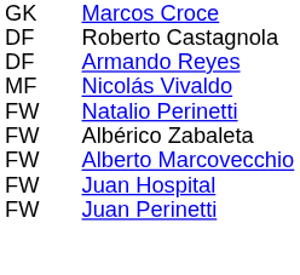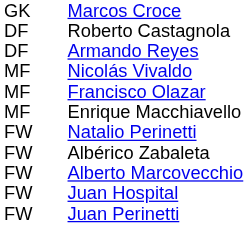 <table style="font-size:90%; margin:0.2em auto;" cellspacing="0" cellpadding="0">
 <tr>
 <th width="25"></th>
 <th width="25"></th>
 </tr>
 <tr>
 <td>GK</td>
 <td></td>
 <td> <a href='#'>Marcos Croce</a></td>
 </tr>
 <tr>
 <td>DF</td>
 <td></td>
 <td> Roberto Castagnola</td>
 </tr>
 <tr>
 <td>DF</td>
 <td></td>
 <td> <a href='#'>Armando Reyes</a></td>
 </tr>
 <tr>
 <td>MF</td>
 <td></td>
 <td> <a href='#'>Nicolás Vivaldo</a></td>
+</tr>
+<tr>
+<td>MF</td>
+<td></td>
+<td> <a href='#'>Francisco Olazar</a></td>
+</tr>
+<tr>
+<td>MF</td>
+<td></td>
+<td> Enrique Macchiavello</td>
 </tr>
 <tr>
 <td>FW</td>
 <td></td>
 <td> <a href='#'>Natalio Perinetti</a></td>
 </tr>
 <tr>
 <td>FW</td>
 <td></td>
 <td> Albérico Zabaleta</td>
 </tr>
 <tr>
 <td>FW</td>
 <td></td>
 <td> <a href='#'>Alberto Marcovecchio</a></td>
 </tr>
 <tr>
 <td>FW</td>
 <td></td>
 <td> <a href='#'>Juan Hospital</a></td>
 </tr>
 <tr>
 <td>FW</td>
 <td></td>
 <td> <a href='#'>Juan Perinetti</a></td>
 </tr>
 </table>
